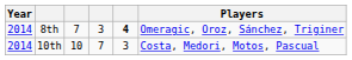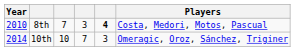 <table class="wikitable" style="text-align: center;">
 <tr>
 <th>Year</th>
 <th></th>
 <th width=25px></th>
 <th width=25px></th>
 <th width=25px></th>
 <th>Players</th>
 </tr>
 <tr>
-<td> <a href='#'>2014</a></td>
+<td> <a href='#'>2010</a></td>
 <td>8th</td>
 <td>7</td>
 <td>3</td>
 <td><strong>4</strong></td>
-<td align=left><a href='#'>Omeragic</a>, <a href='#'>Oroz</a>, <a href='#'>Sánchez</a>, <a href='#'>Triginer</a></td>
+<td align=left><a href='#'>Costa</a>, <a href='#'>Medori</a>, <a href='#'>Motos</a>, <a href='#'>Pascual</a></td>
 </tr>
 <tr>
 <td> <a href='#'>2014</a></td>
 <td>10th</td>
 <td>10</td>
 <td>7</td>
 <td>3</td>
-<td align=left><a href='#'>Costa</a>, <a href='#'>Medori</a>, <a href='#'>Motos</a>, <a href='#'>Pascual</a></td>
+<td align=left><a href='#'>Omeragic</a>, <a href='#'>Oroz</a>, <a href='#'>Sánchez</a>, <a href='#'>Triginer</a></td>
 </tr>
 </table>
